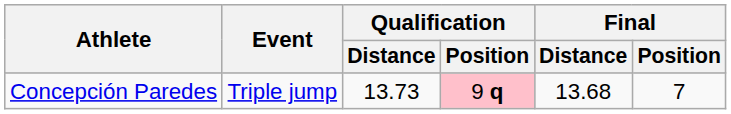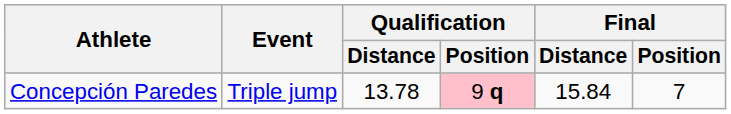 <table class=wikitable style="font-size:90%">
 <tr>
 <th rowspan="2">Athlete</th>
 <th rowspan="2">Event</th>
 <th colspan="2">Qualification</th>
 <th colspan="2">Final</th>
 </tr>
 <tr style="font-size:95%">
 <th>Distance</th>
 <th>Position</th>
 <th>Distance</th>
 <th>Position</th>
 </tr>
 <tr align=center>
 <td align=left><a href='#'>Concepción Paredes</a></td>
 <td align=left><a href='#'>Triple jump</a></td>
-<td>13.73</td>
+<td>13.78</td>
 <td style="background: pink;">9 <strong>q</strong></td>
-<td>13.68</td>
+<td>15.84</td>
 <td>7</td>
 </tr>
 </table>
